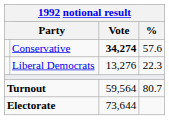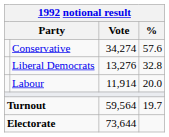 <table class="wikitable">
 <tr>
 <th colspan="4"><a href='#'>1992</a> <a href='#'>notional result</a></th>
 </tr>
 <tr>
 <th bgcolor="#DDDDFF" width="130px" colspan="2">Party</th>
 <th bgcolor="#DDDDFF" width="50px">Vote</th>
 <th bgcolor="#DDDDFF" width="30px">%</th>
 </tr>
 <tr>
 <td></td>
 <td><a href='#'>Conservative</a></td>
-<td align=right><strong>34,274</strong></td>
+<td align=right>34,274</td>
 <td align=right>57.6</td>
 </tr>
 <tr>
 <td></td>
 <td><a href='#'>Liberal Democrats</a></td>
 <td align=right>13,276</td>
-<td align=right>22.3</td>
+<td align=right>32.8</td>
+</tr>
+<tr>
+<td></td>
+<td><a href='#'>Labour</a></td>
+<td align=right>11,914</td>
+<td align=right>20.0</td>
 </tr>
 <tr>
 <td colspan="4" bgcolor="#EAECF0"></td>
 </tr>
 <tr>
 <td colspan="2"><strong>Turnout</strong></td>
 <td align=right>59,564</td>
-<td align=right>80.7</td>
+<td align=right>19.7</td>
 </tr>
 <tr>
 <td colspan="2"><strong>Electorate</strong></td>
 <td align=right>73,644</td>
 </tr>
 </table>
